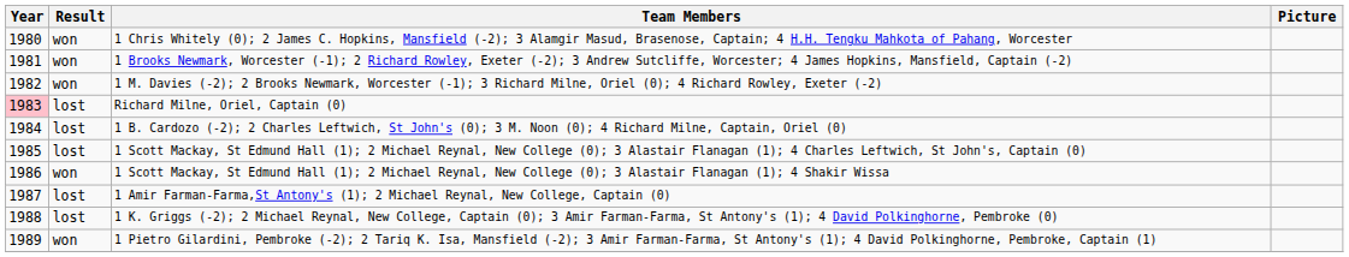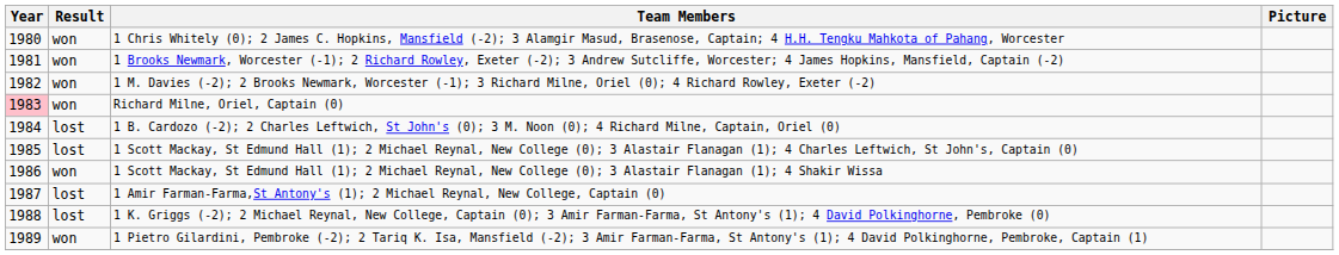 <table class="wikitable" width="100%">
 <tr>
 <th>Year</th>
 <th>Result</th>
 <th>Team Members</th>
 <th>Picture</th>
 </tr>
 <tr>
 <td>1980</td>
 <td>won</td>
 <td style="font-size:85%">1 Chris Whitely (0); 2 James C. Hopkins, <a href='#'>Mansfield</a> (-2); 3 Alamgir Masud, Brasenose, Captain; 4 <a href='#'>H.H. Tengku Mahkota of Pahang</a>, Worcester</td>
 <td></td>
 </tr>
 <tr>
 <td>1981</td>
 <td>won</td>
 <td style="font-size:85%">1 <a href='#'>Brooks Newmark</a>, Worcester (-1); 2 <a href='#'>Richard Rowley</a>, Exeter (-2); 3 Andrew Sutcliffe, Worcester; 4 James Hopkins, Mansfield, Captain (-2)</td>
 <td></td>
 </tr>
 <tr>
 <td>1982</td>
 <td>won</td>
 <td style="font-size:85%">1 M. Davies (-2); 2 Brooks Newmark, Worcester (-1); 3 Richard Milne, Oriel (0); 4 Richard Rowley, Exeter (-2)</td>
 <td></td>
 </tr>
 <tr>
 <td style="background: pink;">1983</td>
-<td>lost</td>
+<td>won</td>
 <td style="font-size:85%">Richard Milne, Oriel, Captain (0)</td>
 <td></td>
 </tr>
 <tr>
 <td>1984</td>
 <td>lost</td>
 <td style="font-size:85%">1 B. Cardozo (-2); 2 Charles Leftwich, <a href='#'>St John's</a> (0); 3 M. Noon (0); 4 Richard Milne, Captain, Oriel (0)</td>
 <td></td>
 </tr>
 <tr>
 <td>1985</td>
 <td>lost</td>
 <td style="font-size:85%">1 Scott Mackay, St Edmund Hall (1); 2 Michael Reynal, New College (0); 3 Alastair Flanagan (1); 4 Charles Leftwich, St John's, Captain (0)</td>
 <td></td>
 </tr>
 <tr>
 <td>1986</td>
 <td>won</td>
 <td style="font-size:85%">1 Scott Mackay, St Edmund Hall (1); 2 Michael Reynal, New College (0); 3 Alastair Flanagan (1); 4 Shakir Wissa</td>
 <td></td>
 </tr>
 <tr>
 <td>1987</td>
 <td>lost</td>
 <td style="font-size:85%">1 Amir Farman-Farma,<a href='#'>St Antony's</a> (1); 2 Michael Reynal, New College, Captain (0)</td>
 <td></td>
 </tr>
 <tr>
 <td>1988</td>
 <td>lost</td>
 <td style="font-size:85%">1 K. Griggs (-2); 2 Michael Reynal, New College, Captain (0); 3 Amir Farman-Farma, St Antony's (1); 4 <a href='#'>David Polkinghorne</a>, Pembroke (0)</td>
 <td></td>
 </tr>
 <tr>
 <td>1989</td>
 <td>won</td>
 <td style="font-size:85%">1 Pietro Gilardini, Pembroke (-2); 2 Tariq K. Isa, Mansfield (-2); 3 Amir Farman-Farma, St Antony's (1); 4 David Polkinghorne, Pembroke, Captain (1)</td>
 <td></td>
 </tr>
 <tr>
 </tr>
 </table>
